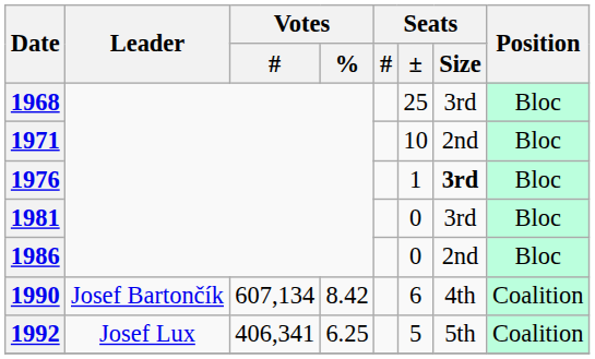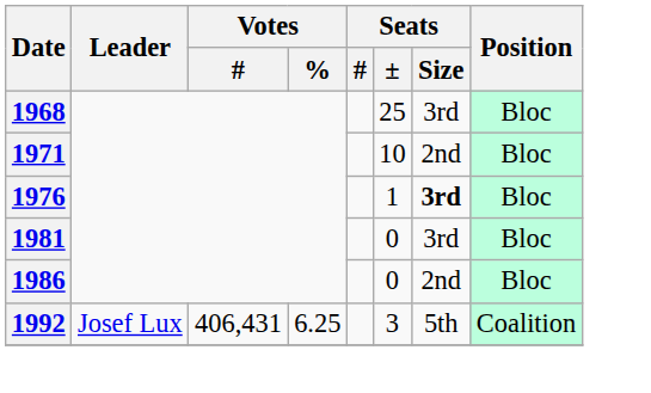 <table class="wikitable" style=text-align:center>
 <tr>
 <th rowspan="2">Date</th>
 <th rowspan="2">Leader</th>
 <th colspan="2">Votes</th>
 <th colspan="3">Seats</th>
 <th rowspan="2">Position</th>
 </tr>
 <tr>
 <th>#</th>
 <th>%</th>
 <th>#</th>
 <th>±</th>
 <th>Size</th>
 </tr>
 <tr>
 <th><a href='#'>1968</a></th>
 <td colspan="3" rowspan="5"></td>
 <td></td>
 <td> 25</td>
 <td>3rd</td>
 <td style="background:#bfd;" align=center>Bloc</td>
 </tr>
 <tr>
 <th><a href='#'>1971</a></th>
 <td></td>
 <td> 10</td>
 <td>2nd</td>
 <td style="background:#bfd;" align=center>Bloc</td>
 </tr>
 <tr>
 <th><a href='#'>1976</a></th>
 <td></td>
 <td> 1</td>
 <td><strong>3rd</strong></td>
 <td style="background:#bfd;" align=center>Bloc</td>
 </tr>
 <tr>
 <th><a href='#'>1981</a></th>
 <td></td>
 <td> 0</td>
 <td>3rd</td>
 <td style="background:#bfd;" align=center>Bloc</td>
 </tr>
 <tr>
 <th><a href='#'>1986</a></th>
 <td></td>
 <td> 0</td>
 <td>2nd</td>
 <td style="background:#bfd;" align=center>Bloc</td>
 </tr>
 <tr>
-<th><a href='#'>1990</a></th>
-<td><a href='#'>Josef Bartončík</a></td>
-<td>607,134</td>
-<td>8.42</td>
-<td></td>
-<td> 6</td>
-<td>4th</td>
-<td style="background:#bfd;" align=center>Coalition</td>
-</tr>
-<tr>
 <th><a href='#'>1992</a></th>
 <td><a href='#'>Josef Lux</a></td>
-<td>406,341</td>
+<td>406,431</td>
 <td>6.25</td>
 <td></td>
-<td> 5</td>
+<td> 3</td>
 <td>5th</td>
 <td style="background:#bfd;" align=center>Coalition</td>
 </tr>
 <tr>
 </tr>
 </table>
